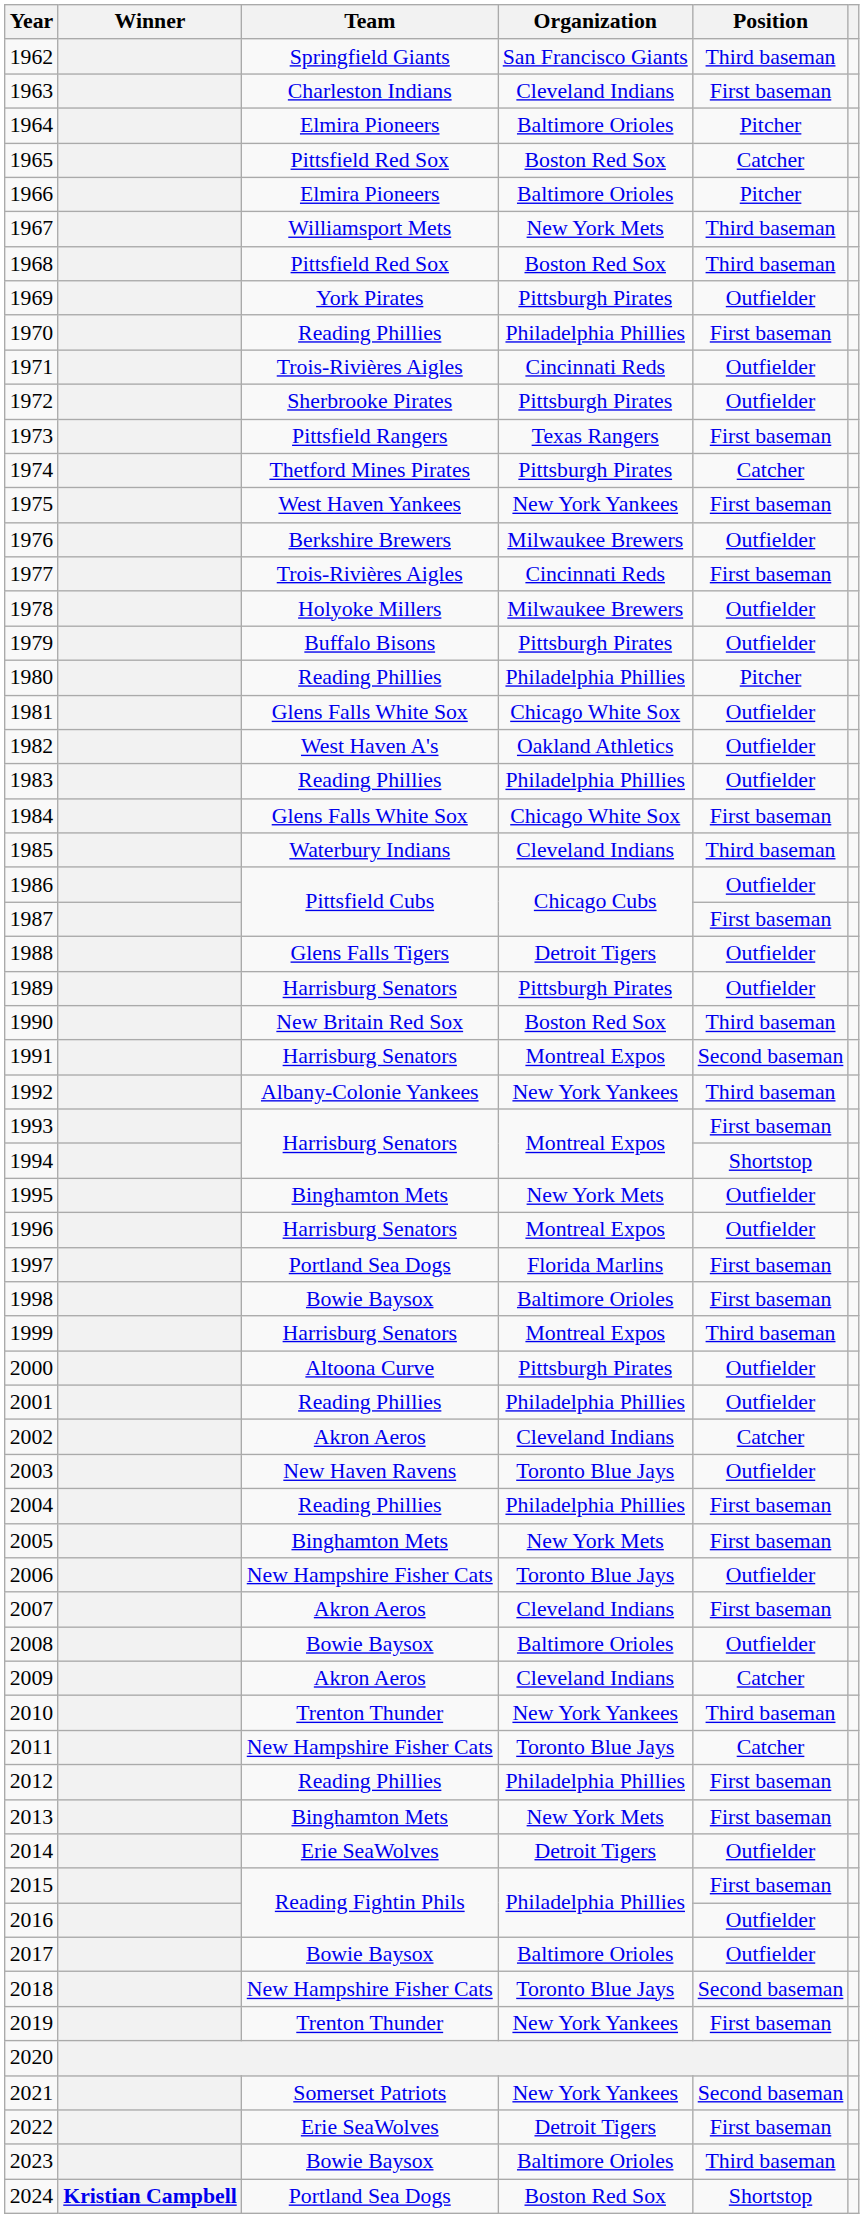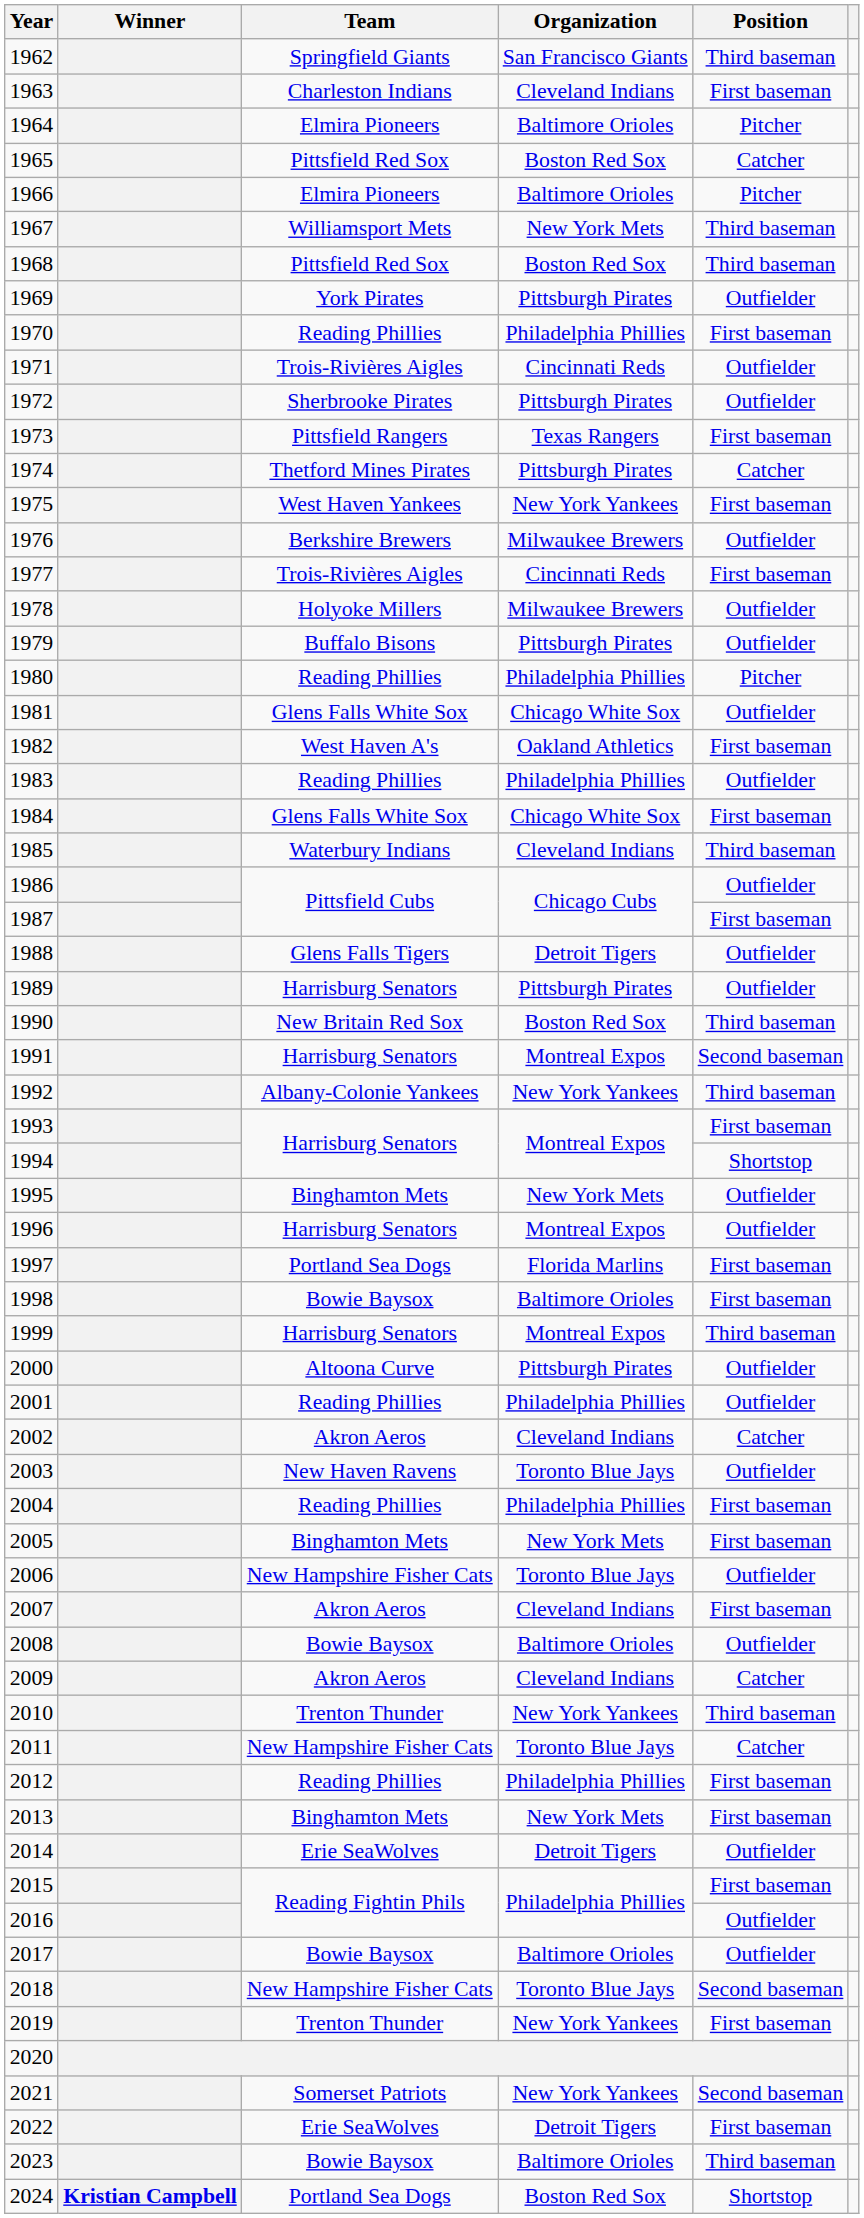 <table class="wikitable sortable plainrowheaders" style="text-align:center">
 <tr>
 <th scope="col">Year</th>
 <th scope="col">Winner</th>
 <th scope="col">Team</th>
 <th scope="col">Organization</th>
 <th scope="col">Position</th>
 <th scope="col" class="unsortable"></th>
 </tr>
 <tr>
 <td>1962</td>
 <th scope="row" style="text-align:center"></th>
 <td><a href='#'>Springfield Giants</a></td>
 <td><a href='#'>San Francisco Giants</a></td>
 <td><a href='#'>Third baseman</a></td>
 <td></td>
 </tr>
 <tr>
 <td>1963</td>
 <th scope="row" style="text-align:center"></th>
 <td><a href='#'>Charleston Indians</a></td>
 <td><a href='#'>Cleveland Indians</a></td>
 <td><a href='#'>First baseman</a></td>
 <td></td>
 </tr>
 <tr>
 <td>1964</td>
 <th scope="row" style="text-align:center"></th>
 <td><a href='#'>Elmira Pioneers</a></td>
 <td><a href='#'>Baltimore Orioles</a></td>
 <td><a href='#'>Pitcher</a></td>
 <td></td>
 </tr>
 <tr>
 <td>1965</td>
 <th scope="row" style="text-align:center"></th>
 <td><a href='#'>Pittsfield Red Sox</a></td>
 <td><a href='#'>Boston Red Sox</a></td>
 <td><a href='#'>Catcher</a></td>
 <td></td>
 </tr>
 <tr>
 <td>1966</td>
 <th scope="row" style="text-align:center"></th>
 <td><a href='#'>Elmira Pioneers</a></td>
 <td><a href='#'>Baltimore Orioles</a></td>
 <td><a href='#'>Pitcher</a></td>
 <td></td>
 </tr>
 <tr>
 <td>1967</td>
 <th scope="row" style="text-align:center"></th>
 <td><a href='#'>Williamsport Mets</a></td>
 <td><a href='#'>New York Mets</a></td>
 <td><a href='#'>Third baseman</a></td>
 <td></td>
 </tr>
 <tr>
 <td>1968</td>
 <th scope="row" style="text-align:center"></th>
 <td><a href='#'>Pittsfield Red Sox</a></td>
 <td><a href='#'>Boston Red Sox</a></td>
 <td><a href='#'>Third baseman</a></td>
 <td></td>
 </tr>
 <tr>
 <td>1969</td>
 <th scope="row" style="text-align:center"></th>
 <td><a href='#'>York Pirates</a></td>
 <td><a href='#'>Pittsburgh Pirates</a></td>
 <td><a href='#'>Outfielder</a></td>
 <td></td>
 </tr>
 <tr>
 <td>1970</td>
 <th scope="row" style="text-align:center"></th>
 <td><a href='#'>Reading Phillies</a></td>
 <td><a href='#'>Philadelphia Phillies</a></td>
 <td><a href='#'>First baseman</a></td>
 <td></td>
 </tr>
 <tr>
 <td>1971</td>
 <th scope="row" style="text-align:center"></th>
 <td><a href='#'>Trois-Rivières Aigles</a></td>
 <td><a href='#'>Cincinnati Reds</a></td>
 <td><a href='#'>Outfielder</a></td>
 <td></td>
 </tr>
 <tr>
 <td>1972</td>
 <th scope="row" style="text-align:center"></th>
 <td><a href='#'>Sherbrooke Pirates</a></td>
 <td><a href='#'>Pittsburgh Pirates</a></td>
 <td><a href='#'>Outfielder</a></td>
 <td></td>
 </tr>
 <tr>
 <td>1973</td>
 <th scope="row" style="text-align:center"></th>
 <td><a href='#'>Pittsfield Rangers</a></td>
 <td><a href='#'>Texas Rangers</a></td>
 <td><a href='#'>First baseman</a></td>
 <td></td>
 </tr>
 <tr>
 <td>1974</td>
 <th scope="row" style="text-align:center"></th>
 <td><a href='#'>Thetford Mines Pirates</a></td>
 <td><a href='#'>Pittsburgh Pirates</a></td>
 <td><a href='#'>Catcher</a></td>
 <td></td>
 </tr>
 <tr>
 <td>1975</td>
 <th scope="row" style="text-align:center"></th>
 <td><a href='#'>West Haven Yankees</a></td>
 <td><a href='#'>New York Yankees</a></td>
 <td><a href='#'>First baseman</a></td>
 <td></td>
 </tr>
 <tr>
 <td>1976</td>
 <th scope="row" style="text-align:center"></th>
 <td><a href='#'>Berkshire Brewers</a></td>
 <td><a href='#'>Milwaukee Brewers</a></td>
 <td><a href='#'>Outfielder</a></td>
 <td></td>
 </tr>
 <tr>
 <td>1977</td>
 <th scope="row" style="text-align:center"></th>
 <td><a href='#'>Trois-Rivières Aigles</a></td>
 <td><a href='#'>Cincinnati Reds</a></td>
 <td><a href='#'>First baseman</a></td>
 <td></td>
 </tr>
 <tr>
 <td>1978</td>
 <th scope="row" style="text-align:center"></th>
 <td><a href='#'>Holyoke Millers</a></td>
 <td><a href='#'>Milwaukee Brewers</a></td>
 <td><a href='#'>Outfielder</a></td>
 <td></td>
 </tr>
 <tr>
 <td>1979</td>
 <th scope="row" style="text-align:center"></th>
 <td><a href='#'>Buffalo Bisons</a></td>
 <td><a href='#'>Pittsburgh Pirates</a></td>
 <td><a href='#'>Outfielder</a></td>
 <td></td>
 </tr>
 <tr>
 <td>1980</td>
 <th scope="row" style="text-align:center"></th>
 <td><a href='#'>Reading Phillies</a></td>
 <td><a href='#'>Philadelphia Phillies</a></td>
 <td><a href='#'>Pitcher</a></td>
 <td></td>
 </tr>
 <tr>
 <td>1981</td>
 <th scope="row" style="text-align:center"></th>
 <td><a href='#'>Glens Falls White Sox</a></td>
 <td><a href='#'>Chicago White Sox</a></td>
 <td><a href='#'>Outfielder</a></td>
 <td></td>
 </tr>
 <tr>
 <td>1982</td>
 <th scope="row" style="text-align:center"></th>
 <td><a href='#'>West Haven A's</a></td>
 <td><a href='#'>Oakland Athletics</a></td>
-<td><a href='#'>Outfielder</a></td>
+<td><a href='#'>First baseman</a></td>
 <td></td>
 </tr>
 <tr>
 <td>1983</td>
 <th scope="row" style="text-align:center"></th>
 <td><a href='#'>Reading Phillies</a></td>
 <td><a href='#'>Philadelphia Phillies</a></td>
 <td><a href='#'>Outfielder</a></td>
 <td></td>
 </tr>
 <tr>
 <td>1984</td>
 <th scope="row" style="text-align:center"></th>
 <td><a href='#'>Glens Falls White Sox</a></td>
 <td><a href='#'>Chicago White Sox</a></td>
 <td><a href='#'>First baseman</a></td>
 <td></td>
 </tr>
 <tr>
 <td>1985</td>
 <th scope="row" style="text-align:center"></th>
 <td><a href='#'>Waterbury Indians</a></td>
 <td><a href='#'>Cleveland Indians</a></td>
 <td><a href='#'>Third baseman</a></td>
 <td></td>
 </tr>
 <tr>
 <td>1986</td>
 <th scope="row" style="text-align:center"></th>
 <td rowspan="2"><a href='#'>Pittsfield Cubs</a></td>
 <td rowspan="2"><a href='#'>Chicago Cubs</a></td>
 <td><a href='#'>Outfielder</a></td>
 <td></td>
 </tr>
 <tr>
 <td>1987</td>
 <th scope="row" style="text-align:center"></th>
 <td><a href='#'>First baseman</a></td>
 <td></td>
 </tr>
 <tr>
 <td>1988</td>
 <th scope="row" style="text-align:center"></th>
 <td><a href='#'>Glens Falls Tigers</a></td>
 <td><a href='#'>Detroit Tigers</a></td>
 <td><a href='#'>Outfielder</a></td>
 <td></td>
 </tr>
 <tr>
 <td>1989</td>
 <th scope="row" style="text-align:center"></th>
 <td><a href='#'>Harrisburg Senators</a></td>
 <td><a href='#'>Pittsburgh Pirates</a></td>
 <td><a href='#'>Outfielder</a></td>
 <td></td>
 </tr>
 <tr>
 <td>1990</td>
 <th scope="row" style="text-align:center"></th>
 <td><a href='#'>New Britain Red Sox</a></td>
 <td><a href='#'>Boston Red Sox</a></td>
 <td><a href='#'>Third baseman</a></td>
 <td></td>
 </tr>
 <tr>
 <td>1991</td>
 <th scope="row" style="text-align:center"></th>
 <td><a href='#'>Harrisburg Senators</a></td>
 <td><a href='#'>Montreal Expos</a></td>
 <td><a href='#'>Second baseman</a></td>
 <td></td>
 </tr>
 <tr>
 <td>1992</td>
 <th scope="row" style="text-align:center"></th>
 <td><a href='#'>Albany-Colonie Yankees</a></td>
 <td><a href='#'>New York Yankees</a></td>
 <td><a href='#'>Third baseman</a></td>
 <td></td>
 </tr>
 <tr>
 <td>1993</td>
 <th scope="row" style="text-align:center"></th>
 <td rowspan="2"><a href='#'>Harrisburg Senators</a></td>
 <td rowspan="2"><a href='#'>Montreal Expos</a></td>
 <td><a href='#'>First baseman</a></td>
 <td></td>
 </tr>
 <tr>
 <td>1994</td>
 <th scope="row" style="text-align:center"></th>
 <td><a href='#'>Shortstop</a></td>
 <td></td>
 </tr>
 <tr>
 <td>1995</td>
 <th scope="row" style="text-align:center"></th>
 <td><a href='#'>Binghamton Mets</a></td>
 <td><a href='#'>New York Mets</a></td>
 <td><a href='#'>Outfielder</a></td>
 <td></td>
 </tr>
 <tr>
 <td>1996</td>
 <th scope="row" style="text-align:center"></th>
 <td><a href='#'>Harrisburg Senators</a></td>
 <td><a href='#'>Montreal Expos</a></td>
 <td><a href='#'>Outfielder</a></td>
 <td></td>
 </tr>
 <tr>
 <td>1997</td>
 <th scope="row" style="text-align:center"></th>
 <td><a href='#'>Portland Sea Dogs</a></td>
 <td><a href='#'>Florida Marlins</a></td>
 <td><a href='#'>First baseman</a></td>
 <td></td>
 </tr>
 <tr>
 <td>1998</td>
 <th scope="row" style="text-align:center"></th>
 <td><a href='#'>Bowie Baysox</a></td>
 <td><a href='#'>Baltimore Orioles</a></td>
 <td><a href='#'>First baseman</a></td>
 <td></td>
 </tr>
 <tr>
 <td>1999</td>
 <th scope="row" style="text-align:center"></th>
 <td><a href='#'>Harrisburg Senators</a></td>
 <td><a href='#'>Montreal Expos</a></td>
 <td><a href='#'>Third baseman</a></td>
 <td></td>
 </tr>
 <tr>
 <td>2000</td>
 <th scope="row" style="text-align:center"></th>
 <td><a href='#'>Altoona Curve</a></td>
 <td><a href='#'>Pittsburgh Pirates</a></td>
 <td><a href='#'>Outfielder</a></td>
 <td></td>
 </tr>
 <tr>
 <td>2001</td>
 <th scope="row" style="text-align:center"></th>
 <td><a href='#'>Reading Phillies</a></td>
 <td><a href='#'>Philadelphia Phillies</a></td>
 <td><a href='#'>Outfielder</a></td>
 <td></td>
 </tr>
 <tr>
 <td>2002</td>
 <th scope="row" style="text-align:center"></th>
 <td><a href='#'>Akron Aeros</a></td>
 <td><a href='#'>Cleveland Indians</a></td>
 <td><a href='#'>Catcher</a></td>
 <td></td>
 </tr>
 <tr>
 <td>2003</td>
 <th scope="row" style="text-align:center"></th>
 <td><a href='#'>New Haven Ravens</a></td>
 <td><a href='#'>Toronto Blue Jays</a></td>
 <td><a href='#'>Outfielder</a></td>
 <td></td>
 </tr>
 <tr>
 <td>2004</td>
 <th scope="row" style="text-align:center"></th>
 <td><a href='#'>Reading Phillies</a></td>
 <td><a href='#'>Philadelphia Phillies</a></td>
 <td><a href='#'>First baseman</a></td>
 <td></td>
 </tr>
 <tr>
 <td>2005</td>
 <th scope="row" style="text-align:center"></th>
 <td><a href='#'>Binghamton Mets</a></td>
 <td><a href='#'>New York Mets</a></td>
 <td><a href='#'>First baseman</a></td>
 <td></td>
 </tr>
 <tr>
 <td>2006</td>
 <th scope="row" style="text-align:center"></th>
 <td><a href='#'>New Hampshire Fisher Cats</a></td>
 <td><a href='#'>Toronto Blue Jays</a></td>
 <td><a href='#'>Outfielder</a></td>
 <td></td>
 </tr>
 <tr>
 <td>2007</td>
 <th scope="row" style="text-align:center"></th>
 <td><a href='#'>Akron Aeros</a></td>
 <td><a href='#'>Cleveland Indians</a></td>
 <td><a href='#'>First baseman</a></td>
 <td></td>
 </tr>
 <tr>
 <td>2008</td>
 <th scope="row" style="text-align:center"></th>
 <td><a href='#'>Bowie Baysox</a></td>
 <td><a href='#'>Baltimore Orioles</a></td>
 <td><a href='#'>Outfielder</a></td>
 <td></td>
 </tr>
 <tr>
 <td>2009</td>
 <th scope="row" style="text-align:center"></th>
 <td><a href='#'>Akron Aeros</a></td>
 <td><a href='#'>Cleveland Indians</a></td>
 <td><a href='#'>Catcher</a></td>
 <td></td>
 </tr>
 <tr>
 <td>2010</td>
 <th scope="row" style="text-align:center"></th>
 <td><a href='#'>Trenton Thunder</a></td>
 <td><a href='#'>New York Yankees</a></td>
 <td><a href='#'>Third baseman</a></td>
 <td></td>
 </tr>
 <tr>
 <td>2011</td>
 <th scope="row" style="text-align:center"></th>
 <td><a href='#'>New Hampshire Fisher Cats</a></td>
 <td><a href='#'>Toronto Blue Jays</a></td>
 <td><a href='#'>Catcher</a></td>
 <td></td>
 </tr>
 <tr>
 <td>2012</td>
 <th scope="row" style="text-align:center"></th>
 <td><a href='#'>Reading Phillies</a></td>
 <td><a href='#'>Philadelphia Phillies</a></td>
 <td><a href='#'>First baseman</a></td>
 <td></td>
 </tr>
 <tr>
 <td>2013</td>
 <th scope="row" style="text-align:center"></th>
 <td><a href='#'>Binghamton Mets</a></td>
 <td><a href='#'>New York Mets</a></td>
 <td><a href='#'>First baseman</a></td>
 <td></td>
 </tr>
 <tr>
 <td>2014</td>
 <th scope="row" style="text-align:center"></th>
 <td><a href='#'>Erie SeaWolves</a></td>
 <td><a href='#'>Detroit Tigers</a></td>
 <td><a href='#'>Outfielder</a></td>
 <td></td>
 </tr>
 <tr>
 <td>2015</td>
 <th scope="row" style="text-align:center"></th>
 <td rowspan="2"><a href='#'>Reading Fightin Phils</a></td>
 <td rowspan="2"><a href='#'>Philadelphia Phillies</a></td>
 <td><a href='#'>First baseman</a></td>
 <td></td>
 </tr>
 <tr>
 <td>2016</td>
 <th scope="row" style="text-align:center"></th>
 <td><a href='#'>Outfielder</a></td>
 <td></td>
 </tr>
 <tr>
 <td>2017</td>
 <th scope="row" style="text-align:center"></th>
 <td><a href='#'>Bowie Baysox</a></td>
 <td><a href='#'>Baltimore Orioles</a></td>
 <td><a href='#'>Outfielder</a></td>
 <td></td>
 </tr>
 <tr>
 <td>2018</td>
 <th scope="row" style="text-align:center"></th>
 <td><a href='#'>New Hampshire Fisher Cats</a></td>
 <td><a href='#'>Toronto Blue Jays</a></td>
 <td><a href='#'>Second baseman</a></td>
 <td></td>
 </tr>
 <tr>
 <td>2019</td>
 <th scope="row" style="text-align:center"></th>
 <td><a href='#'>Trenton Thunder</a></td>
 <td><a href='#'>New York Yankees</a></td>
 <td><a href='#'>First baseman</a></td>
 <td></td>
 </tr>
 <tr>
 <td>2020</td>
 <th scope="row" style="text-align:center" colspan="4"></th>
 <td></td>
 </tr>
 <tr>
 <td>2021</td>
 <th scope="row" style="text-align:center"></th>
 <td><a href='#'>Somerset Patriots</a></td>
 <td><a href='#'>New York Yankees</a></td>
 <td><a href='#'>Second baseman</a></td>
 <td></td>
 </tr>
 <tr>
 <td>2022</td>
 <th scope="row" style="text-align:center"></th>
 <td><a href='#'>Erie SeaWolves</a></td>
 <td><a href='#'>Detroit Tigers</a></td>
 <td><a href='#'>First baseman</a></td>
 <td></td>
 </tr>
 <tr>
 <td>2023</td>
 <th scope="row" style="text-align:center"></th>
 <td><a href='#'>Bowie Baysox</a></td>
 <td><a href='#'>Baltimore Orioles</a></td>
 <td><a href='#'>Third baseman</a></td>
 <td></td>
 </tr>
 <tr>
 <td>2024</td>
 <th scope="row" style="text-align:center"><a href='#'>Kristian Campbell</a></th>
 <td><a href='#'>Portland Sea Dogs</a></td>
 <td><a href='#'>Boston Red Sox</a></td>
 <td><a href='#'>Shortstop</a></td>
 <td></td>
 </tr>
 </table>
